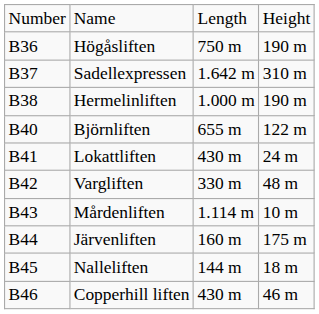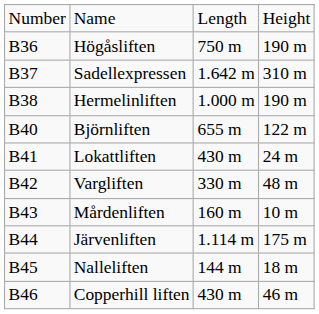 <table class="wikitable">
 <tr>
 <td>Number</td>
 <td>Name</td>
 <td>Length</td>
 <td>Height</td>
 </tr>
 <tr>
 <td>B36</td>
 <td>Högåsliften</td>
 <td>750 m</td>
 <td>190 m</td>
 </tr>
 <tr>
 <td>B37</td>
 <td>Sadellexpressen</td>
 <td>1.642 m</td>
 <td>310 m</td>
 </tr>
 <tr>
 <td>B38</td>
 <td>Hermelinliften</td>
 <td>1.000 m</td>
 <td>190 m</td>
 </tr>
 <tr>
 <td>B40</td>
 <td>Björnliften</td>
 <td>655 m</td>
 <td>122 m</td>
 </tr>
 <tr>
 <td>B41</td>
 <td>Lokattliften</td>
 <td>430 m</td>
 <td>24 m</td>
 </tr>
 <tr>
 <td>B42</td>
 <td>Vargliften</td>
 <td>330 m</td>
 <td>48 m</td>
 </tr>
 <tr>
 <td>B43</td>
 <td>Mårdenliften</td>
-<td>1.114 m</td>
+<td>160 m</td>
 <td>10 m</td>
 </tr>
 <tr>
 <td>B44</td>
 <td>Järvenliften</td>
-<td>160 m</td>
+<td>1.114 m</td>
 <td>175 m</td>
 </tr>
 <tr>
 <td>B45</td>
 <td>Nalleliften</td>
 <td>144 m</td>
 <td>18 m</td>
 </tr>
 <tr>
 <td>B46</td>
 <td>Copperhill liften</td>
 <td>430 m</td>
 <td>46 m</td>
 </tr>
 </table>
